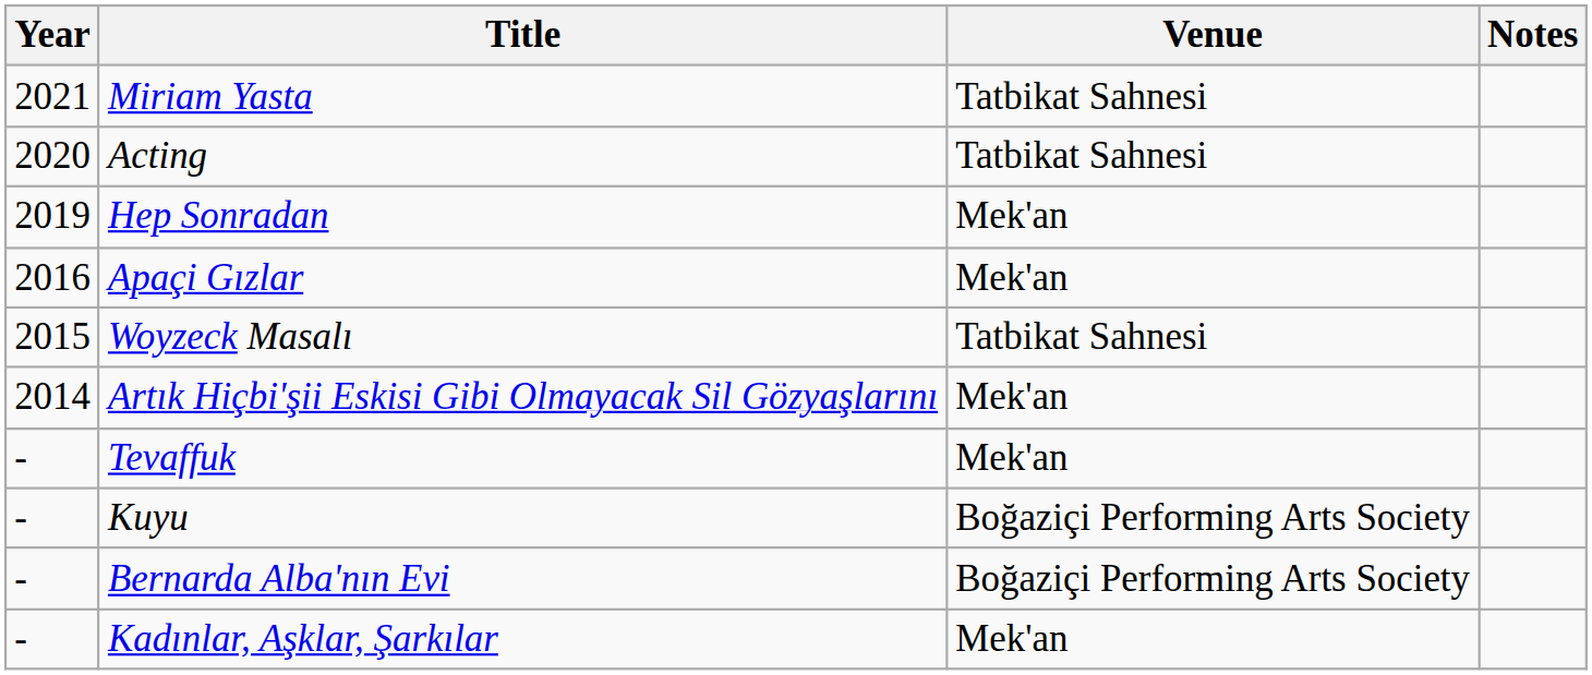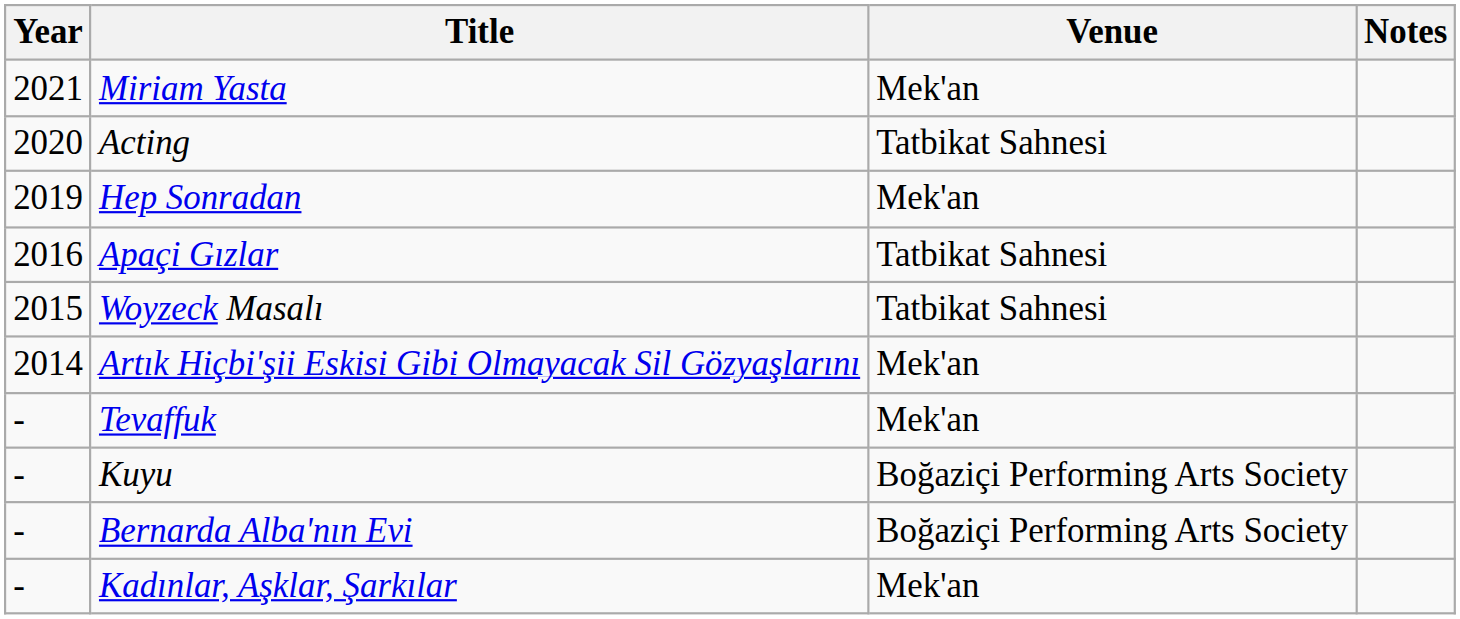 <table class="wikitable">
 <tr>
 <th>Year</th>
 <th>Title</th>
 <th>Venue</th>
 <th>Notes</th>
 </tr>
 <tr>
 <td>2021</td>
 <td><em><a href='#'>Miriam Yasta</a></em></td>
-<td>Tatbikat Sahnesi</td>
+<td>Mek'an</td>
 <td></td>
 </tr>
 <tr>
 <td>2020</td>
 <td><em>Acting</em></td>
 <td>Tatbikat Sahnesi</td>
 <td></td>
 </tr>
 <tr>
 <td>2019</td>
 <td><em><a href='#'>Hep Sonradan</a></em></td>
 <td>Mek'an</td>
 <td></td>
 </tr>
 <tr>
 <td>2016</td>
 <td><em><a href='#'>Apaçi Gızlar</a></em></td>
-<td>Mek'an</td>
+<td>Tatbikat Sahnesi</td>
 <td></td>
 </tr>
 <tr>
 <td>2015</td>
 <td><em><a href='#'>Woyzeck</a> Masalı</em></td>
 <td>Tatbikat Sahnesi</td>
 <td></td>
 </tr>
 <tr>
 <td>2014</td>
 <td><em><a href='#'>Artık Hiçbi'şii Eskisi Gibi Olmayacak Sil Gözyaşlarını</a></em></td>
 <td>Mek'an</td>
 <td></td>
 </tr>
 <tr>
 <td>-</td>
 <td><em><a href='#'>Tevaffuk</a></em></td>
 <td>Mek'an</td>
 <td></td>
 </tr>
 <tr>
 <td>-</td>
 <td><em>Kuyu</em></td>
 <td>Boğaziçi Performing Arts Society</td>
 <td></td>
 </tr>
 <tr>
 <td>-</td>
 <td><em><a href='#'>Bernarda Alba'nın Evi</a></em></td>
 <td>Boğaziçi Performing Arts Society</td>
 <td></td>
 </tr>
 <tr>
 <td>-</td>
 <td><em><a href='#'>Kadınlar, Aşklar, Şarkılar</a></em></td>
 <td>Mek'an</td>
 <td></td>
 </tr>
 </table>
